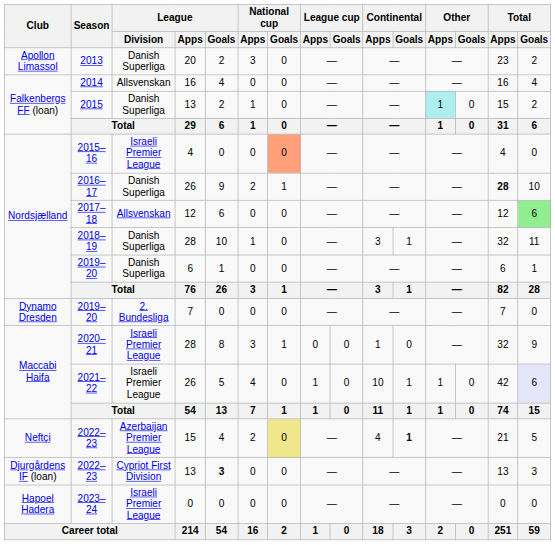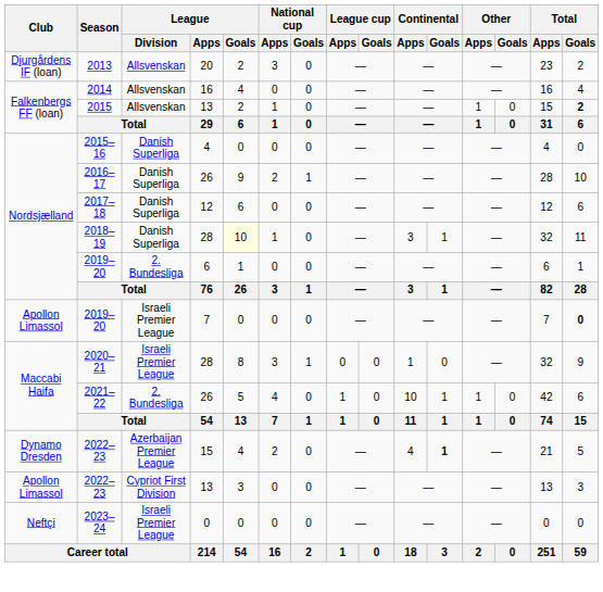 <table class="wikitable" style="text-align:center">
 <tr>
 <th rowspan="2">Club</th>
 <th rowspan="2">Season</th>
 <th colspan="3">League</th>
 <th colspan="2">National cup</th>
 <th colspan="2">League cup</th>
 <th colspan="2">Continental</th>
 <th colspan="2">Other</th>
 <th colspan="2">Total</th>
 </tr>
 <tr>
 <th>Division</th>
 <th>Apps</th>
 <th>Goals</th>
 <th>Apps</th>
 <th>Goals</th>
 <th>Apps</th>
 <th>Goals</th>
 <th>Apps</th>
 <th>Goals</th>
 <th>Apps</th>
 <th>Goals</th>
 <th>Apps</th>
 <th>Goals</th>
 </tr>
 <tr>
-<td><a href='#'>Apollon Limassol</a></td>
+<td><a href='#'>Djurgårdens IF</a> (loan)</td>
 <td><a href='#'>2013</a></td>
-<td>Danish Superliga</td>
+<td><a href='#'>Allsvenskan</a></td>
 <td>20</td>
 <td>2</td>
 <td>3</td>
 <td>0</td>
 <td colspan="2">—</td>
 <td colspan="2">—</td>
 <td colspan="2">—</td>
 <td>23</td>
 <td>2</td>
 </tr>
 <tr>
 <td rowspan="3"><a href='#'>Falkenbergs FF</a> (loan)</td>
 <td><a href='#'>2014</a></td>
 <td>Allsvenskan</td>
 <td>16</td>
 <td>4</td>
 <td>0</td>
 <td>0</td>
 <td colspan="2">—</td>
 <td colspan="2">—</td>
 <td colspan="2">—</td>
 <td>16</td>
 <td>4</td>
 </tr>
 <tr>
 <td><a href='#'>2015</a></td>
-<td>Danish Superliga</td>
+<td>Allsvenskan</td>
 <td>13</td>
 <td>2</td>
 <td>1</td>
 <td>0</td>
 <td colspan="2">—</td>
 <td colspan="2">—</td>
-<td style="background: paleturquoise;">1</td>
+<td>1</td>
 <td>0</td>
 <td>15</td>
-<td>2</td>
+<td><strong>2</strong></td>
 </tr>
 <tr>
 <th colspan="2">Total</th>
 <th>29</th>
 <th>6</th>
 <th>1</th>
 <th>0</th>
 <th colspan="2">—</th>
 <th colspan="2">—</th>
 <th>1</th>
 <th>0</th>
 <th>31</th>
 <th>6</th>
 </tr>
 <tr>
 <td rowspan="6"><a href='#'>Nordsjælland</a></td>
 <td><a href='#'>2015–16</a></td>
-<td><a href='#'>Israeli Premier League</a></td>
+<td><a href='#'>Danish Superliga</a></td>
 <td>4</td>
 <td>0</td>
 <td>0</td>
-<td style="background: lightsalmon;">0</td>
+<td>0</td>
 <td colspan="2">—</td>
 <td colspan="2">—</td>
 <td colspan="2">—</td>
 <td>4</td>
 <td>0</td>
 </tr>
 <tr>
 <td><a href='#'>2016–17</a></td>
 <td>Danish Superliga</td>
 <td>26</td>
 <td>9</td>
 <td>2</td>
 <td>1</td>
 <td colspan="2">—</td>
 <td colspan="2">—</td>
 <td colspan="2">—</td>
-<td><strong>28</strong></td>
+<td>28</td>
 <td>10</td>
 </tr>
 <tr>
 <td><a href='#'>2017–18</a></td>
-<td><a href='#'>Allsvenskan</a></td>
+<td>Danish Superliga</td>
 <td>12</td>
 <td>6</td>
 <td>0</td>
 <td>0</td>
 <td colspan="2">—</td>
 <td colspan="2">—</td>
 <td colspan="2">—</td>
 <td>12</td>
-<td style="background: lightgreen;">6</td>
+<td>6</td>
 </tr>
 <tr>
 <td><a href='#'>2018–19</a></td>
 <td>Danish Superliga</td>
 <td>28</td>
-<td>10</td>
+<td style="background: lightyellow;">10</td>
 <td>1</td>
 <td>0</td>
 <td colspan="2">—</td>
 <td>3</td>
 <td>1</td>
 <td colspan="2">—</td>
 <td>32</td>
 <td>11</td>
 </tr>
 <tr>
 <td><a href='#'>2019–20</a></td>
-<td>Danish Superliga</td>
+<td><a href='#'>2. Bundesliga</a></td>
 <td>6</td>
 <td>1</td>
 <td>0</td>
 <td>0</td>
 <td colspan="2">—</td>
 <td colspan="2">—</td>
 <td colspan="2">—</td>
 <td>6</td>
 <td>1</td>
 </tr>
 <tr>
 <th colspan="2">Total</th>
 <th>76</th>
 <th>26</th>
 <th>3</th>
 <th>1</th>
 <th colspan="2">—</th>
 <th>3</th>
 <th>1</th>
 <th colspan="2">—</th>
 <th>82</th>
 <th>28</th>
 </tr>
 <tr>
-<td><a href='#'>Dynamo Dresden</a></td>
+<td><a href='#'>Apollon Limassol</a></td>
 <td><a href='#'>2019–20</a></td>
-<td><a href='#'>2. Bundesliga</a></td>
+<td>Israeli Premier League</td>
 <td>7</td>
 <td>0</td>
 <td>0</td>
 <td>0</td>
 <td colspan="2">—</td>
 <td colspan="2">—</td>
 <td colspan="2">—</td>
 <td>7</td>
-<td>0</td>
+<td><strong>0</strong></td>
 </tr>
 <tr>
 <td rowspan="3"><a href='#'>Maccabi Haifa</a></td>
 <td><a href='#'>2020–21</a></td>
 <td><a href='#'>Israeli Premier League</a></td>
 <td>28</td>
 <td>8</td>
 <td>3</td>
 <td>1</td>
 <td>0</td>
 <td>0</td>
 <td>1</td>
 <td>0</td>
 <td colspan="2">—</td>
 <td>32</td>
 <td>9</td>
 </tr>
 <tr>
 <td><a href='#'>2021–22</a></td>
-<td>Israeli Premier League</td>
+<td><a href='#'>2. Bundesliga</a></td>
 <td>26</td>
 <td>5</td>
 <td>4</td>
 <td>0</td>
 <td>1</td>
 <td>0</td>
 <td>10</td>
 <td>1</td>
 <td>1</td>
 <td>0</td>
 <td>42</td>
-<td style="background: lavender;">6</td>
+<td>6</td>
 </tr>
 <tr>
 <th colspan="2">Total</th>
 <th>54</th>
 <th>13</th>
 <th>7</th>
 <th>1</th>
 <th>1</th>
 <th>0</th>
 <th>11</th>
 <th>1</th>
 <th>1</th>
 <th>0</th>
 <th>74</th>
 <th>15</th>
 </tr>
 <tr>
-<td><a href='#'>Neftçi</a></td>
+<td><a href='#'>Dynamo Dresden</a></td>
 <td><a href='#'>2022–23</a></td>
 <td><a href='#'>Azerbaijan Premier League</a></td>
 <td>15</td>
 <td>4</td>
 <td>2</td>
-<td style="background: khaki;">0</td>
+<td>0</td>
 <td colspan="2">—</td>
 <td>4</td>
 <td><strong>1</strong></td>
 <td colspan="2">—</td>
 <td>21</td>
 <td>5</td>
 </tr>
 <tr>
-<td><a href='#'>Djurgårdens IF</a> (loan)</td>
+<td><a href='#'>Apollon Limassol</a></td>
 <td><a href='#'>2022–23</a></td>
 <td><a href='#'>Cypriot First Division</a></td>
 <td>13</td>
-<td><strong>3</strong></td>
+<td>3</td>
 <td>0</td>
 <td>0</td>
 <td colspan="2">—</td>
 <td colspan="2">—</td>
 <td colspan="2">—</td>
 <td>13</td>
 <td>3</td>
 </tr>
 <tr>
-<td><a href='#'>Hapoel Hadera</a></td>
+<td><a href='#'>Neftçi</a></td>
 <td><a href='#'>2023–24</a></td>
 <td><a href='#'>Israeli Premier League</a></td>
 <td>0</td>
 <td>0</td>
 <td>0</td>
 <td>0</td>
 <td colspan="2">—</td>
 <td colspan="2">—</td>
 <td colspan="2">—</td>
 <td>0</td>
 <td>0</td>
 </tr>
 <tr>
 <th colspan="3">Career total</th>
 <th>214</th>
 <th>54</th>
 <th>16</th>
 <th>2</th>
 <th>1</th>
 <th>0</th>
 <th>18</th>
 <th>3</th>
 <th>2</th>
 <th>0</th>
 <th>251</th>
 <th>59</th>
 </tr>
 </table>
